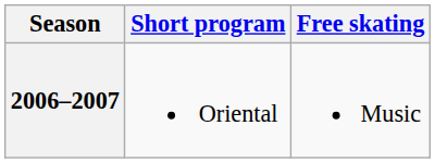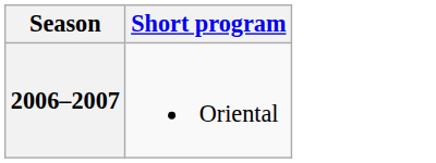 <table class="wikitable" style="text-align:center">
 <tr>
 <th>Season</th>
 <th><a href='#'>Short program</a></th>
-<th><a href='#'>Free skating</a></th>
 </tr>
 <tr>
 <th>2006–2007 <br></th>
 <td><br><ul><li>Oriental <br></li></ul></td>
-<td><br><ul><li>Music <br></li></ul></td>
 </tr>
 </table>
